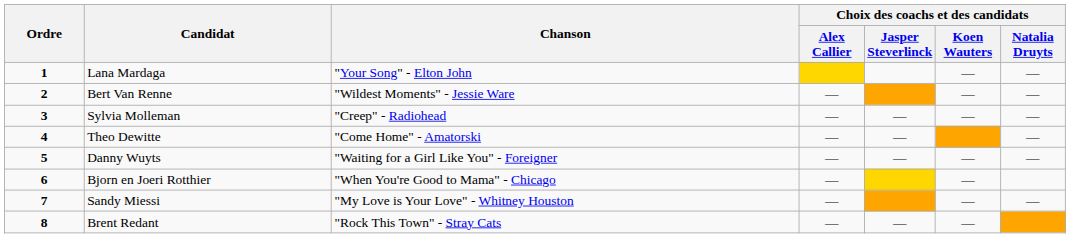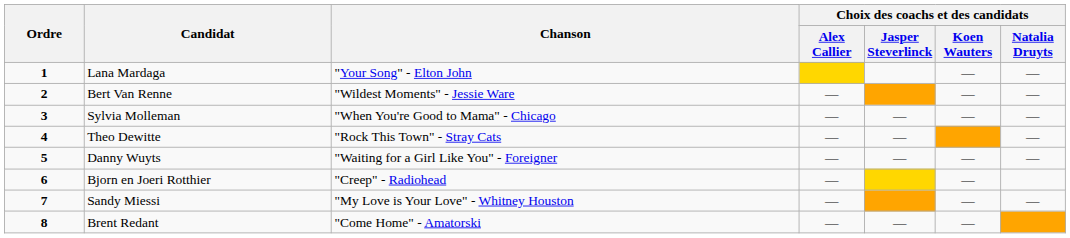 <table class="wikitable" style="width:100%;">
 <tr>
 <th rowspan=2>Ordre</th>
 <th rowspan=2>Candidat</th>
 <th rowspan=2>Chanson</th>
 <th colspan=4>Choix des coachs et des candidats</th>
 </tr>
 <tr>
 <th width="70"><a href='#'>Alex Callier</a></th>
 <th width="70"><a href='#'>Jasper Steverlinck</a></th>
 <th width="70"><a href='#'>Koen Wauters</a></th>
 <th width="70"><a href='#'>Natalia Druyts</a></th>
 </tr>
 <tr>
 <td align="center"><strong>1</strong></td>
 <td>Lana Mardaga</td>
 <td>"<a href='#'>Your Song</a>" - <a href='#'>Elton John</a></td>
 <td style="background:gold;text-align:center;"></td>
 <td style="text-align:center;"></td>
 <td align="center">—</td>
 <td align="center">—</td>
 </tr>
 <tr>
 <td align="center"><strong>2</strong></td>
 <td>Bert Van Renne</td>
 <td>"Wildest Moments" - <a href='#'>Jessie Ware</a></td>
 <td align="center">—</td>
 <td style="background:orange;text-align:center;"></td>
 <td align="center">—</td>
 <td align="center">—</td>
 </tr>
 <tr>
 <td align="center"><strong>3</strong></td>
 <td>Sylvia Molleman</td>
-<td>"Creep" - <a href='#'>Radiohead</a></td>
+<td>"When You're Good to Mama" - <a href='#'>Chicago</a></td>
 <td align="center">—</td>
 <td align="center">—</td>
 <td align="center">—</td>
 <td align="center">—</td>
 </tr>
 <tr>
 <td align="center"><strong>4</strong></td>
 <td>Theo Dewitte</td>
-<td>"Come Home" - <a href='#'>Amatorski</a></td>
+<td>"Rock This Town" - <a href='#'>Stray Cats</a></td>
 <td align="center">—</td>
 <td align="center">—</td>
 <td style="background:orange;text-align:center;"></td>
 <td align="center">—</td>
 </tr>
 <tr>
 <td align="center"><strong>5</strong></td>
 <td>Danny Wuyts</td>
 <td>"Waiting for a Girl Like You" - <a href='#'>Foreigner</a></td>
 <td align="center">—</td>
 <td align="center">—</td>
 <td align="center">—</td>
 <td align="center">—</td>
 </tr>
 <tr>
 <td align="center"><strong>6</strong></td>
 <td>Bjorn en Joeri Rotthier</td>
-<td>"When You're Good to Mama" - <a href='#'>Chicago</a></td>
+<td>"Creep" - <a href='#'>Radiohead</a></td>
 <td align="center">—</td>
 <td style="background:gold;text-align:center;"></td>
 <td align="center">—</td>
 <td style="text-align:center;"></td>
 </tr>
 <tr>
 <td align="center"><strong>7</strong></td>
 <td>Sandy Miessi</td>
 <td>"My Love is Your Love" - <a href='#'>Whitney Houston</a></td>
 <td align="center">—</td>
 <td style="background:orange;text-align:center;"></td>
 <td align="center">—</td>
 <td align="center">—</td>
 </tr>
 <tr>
 <td align="center"><strong>8</strong></td>
 <td>Brent Redant</td>
-<td>"Rock This Town" - <a href='#'>Stray Cats</a></td>
+<td>"Come Home" - <a href='#'>Amatorski</a></td>
 <td align="center">—</td>
 <td align="center">—</td>
 <td align="center">—</td>
 <td style="background:orange;text-align:center;"></td>
 </tr>
 </table>
